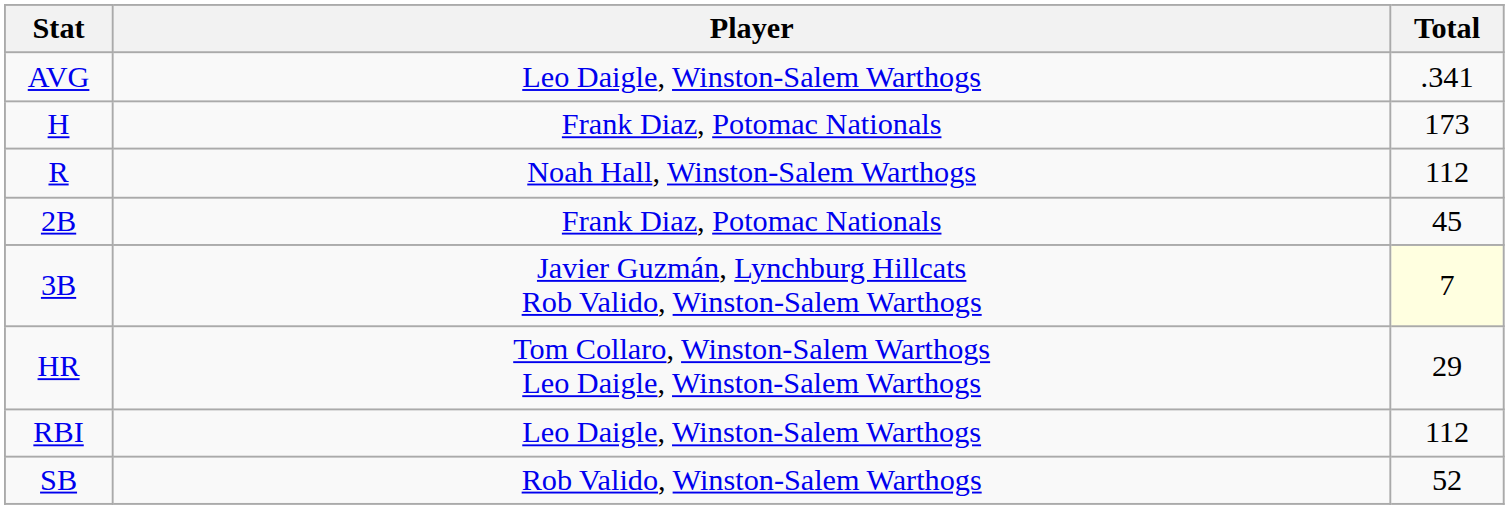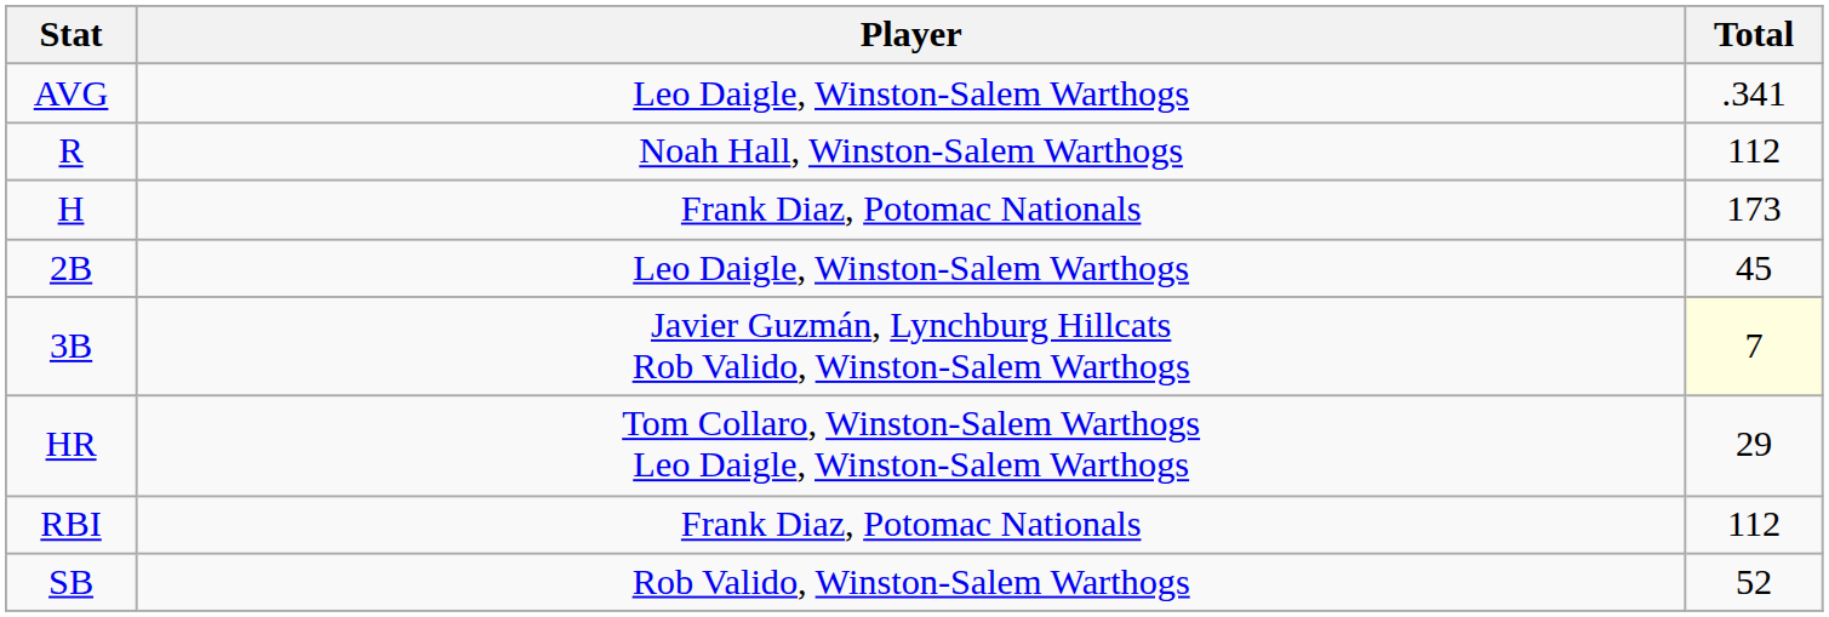 <table class="wikitable" width="40%" style="text-align:center;">
 <tr>
 <th width="5%">Stat</th>
 <th width="60%">Player</th>
 <th width="5%">Total</th>
 </tr>
 <tr>
 <td><a href='#'>AVG</a></td>
 <td><a href='#'>Leo Daigle</a>, <a href='#'>Winston-Salem Warthogs</a></td>
 <td>.341</td>
 </tr>
 <tr>
+<td><a href='#'>R</a></td>
+<td><a href='#'>Noah Hall</a>, <a href='#'>Winston-Salem Warthogs</a></td>
+<td>112</td>
+</tr>
+<tr>
 <td><a href='#'>H</a></td>
 <td><a href='#'>Frank Diaz</a>, <a href='#'>Potomac Nationals</a></td>
 <td>173</td>
 </tr>
 <tr>
-<td><a href='#'>R</a></td>
-<td><a href='#'>Noah Hall</a>, <a href='#'>Winston-Salem Warthogs</a></td>
-<td>112</td>
-</tr>
-<tr>
 <td><a href='#'>2B</a></td>
-<td><a href='#'>Frank Diaz</a>, <a href='#'>Potomac Nationals</a></td>
+<td><a href='#'>Leo Daigle</a>, <a href='#'>Winston-Salem Warthogs</a></td>
 <td>45</td>
 </tr>
 <tr>
 <td><a href='#'>3B</a></td>
 <td><a href='#'>Javier Guzmán</a>, <a href='#'>Lynchburg Hillcats</a> <br> <a href='#'>Rob Valido</a>, <a href='#'>Winston-Salem Warthogs</a></td>
 <td style="background: lightyellow;">7</td>
 </tr>
 <tr>
 <td><a href='#'>HR</a></td>
 <td><a href='#'>Tom Collaro</a>, <a href='#'>Winston-Salem Warthogs</a> <br> <a href='#'>Leo Daigle</a>, <a href='#'>Winston-Salem Warthogs</a></td>
 <td>29</td>
 </tr>
 <tr>
 <td><a href='#'>RBI</a></td>
-<td><a href='#'>Leo Daigle</a>, <a href='#'>Winston-Salem Warthogs</a></td>
+<td><a href='#'>Frank Diaz</a>, <a href='#'>Potomac Nationals</a></td>
 <td>112</td>
 </tr>
 <tr>
 <td><a href='#'>SB</a></td>
 <td><a href='#'>Rob Valido</a>, <a href='#'>Winston-Salem Warthogs</a></td>
 <td>52</td>
 </tr>
 </table>
